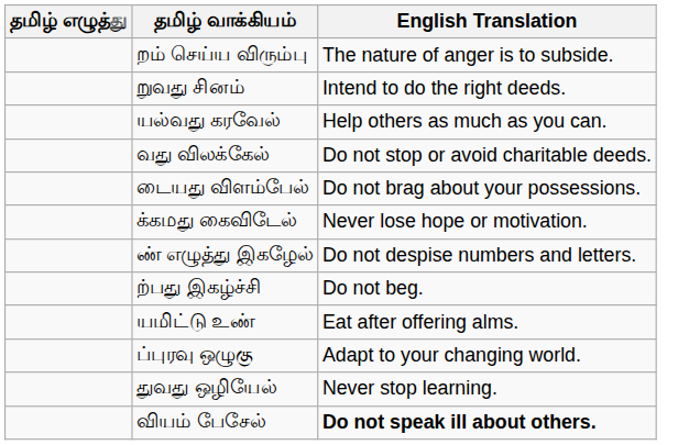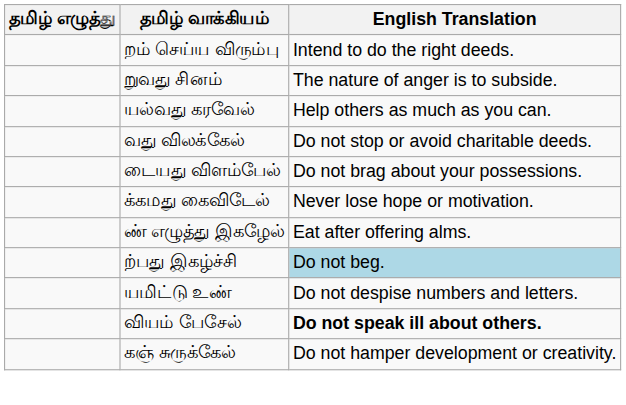 <table class="wikitable">
 <tr>
 <th>தமிழ் எழுத்து</th>
 <th>தமிழ் வாக்கியம்</th>
 <th>English Translation</th>
 </tr>
 <tr>
 <td></td>
 <td>றம் செய்ய விரும்பு</td>
-<td>The nature of anger is to subside.</td>
+<td>Intend to do the right deeds.</td>
 </tr>
 <tr>
 <td></td>
 <td>றுவது சினம்</td>
-<td>Intend to do the right deeds.</td>
+<td>The nature of anger is to subside.</td>
 </tr>
 <tr>
 <td></td>
 <td>யல்வது கரவேல்</td>
 <td>Help others as much as you can.</td>
 </tr>
 <tr>
 <td></td>
 <td>வது விலக்கேல்</td>
 <td>Do not stop or avoid charitable deeds.</td>
 </tr>
 <tr>
 <td></td>
 <td>டையது விளம்பேல்</td>
 <td>Do not brag about your possessions.</td>
 </tr>
 <tr>
 <td></td>
 <td>க்கமது கைவிடேல்</td>
 <td>Never lose hope or motivation.</td>
 </tr>
 <tr>
 <td></td>
 <td>ண் எழுத்து இகழேல்</td>
-<td>Do not despise numbers and letters.</td>
+<td>Eat after offering alms.</td>
 </tr>
 <tr>
 <td></td>
 <td>ற்பது இகழ்ச்சி</td>
-<td>Do not beg.</td>
+<td style="background: lightblue;">Do not beg.</td>
 </tr>
 <tr>
 <td></td>
 <td>யமிட்டு உண்</td>
-<td>Eat after offering alms.</td>
-</tr>
-<tr>
-<td></td>
-<td>ப்புரவு ஒழுகு</td>
-<td>Adapt to your changing world.</td>
-</tr>
-<tr>
-<td></td>
-<td>துவது ஒழியேல்</td>
-<td>Never stop learning.</td>
+<td>Do not despise numbers and letters.</td>
 </tr>
 <tr>
 <td></td>
 <td>வியம் பேசேல்</td>
 <td><strong>Do not speak ill about others.</strong></td>
 </tr>
+<tr>
+<td></td>
+<td>கஞ் சுருக்கேல்</td>
+<td>Do not hamper development or creativity.</td>
+</tr>
 </table>
